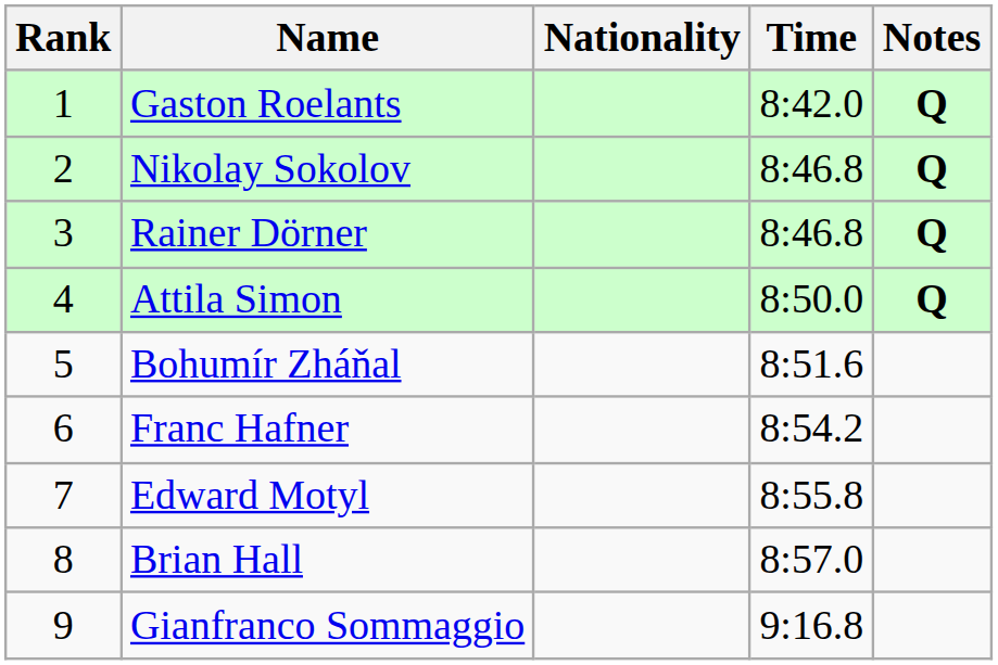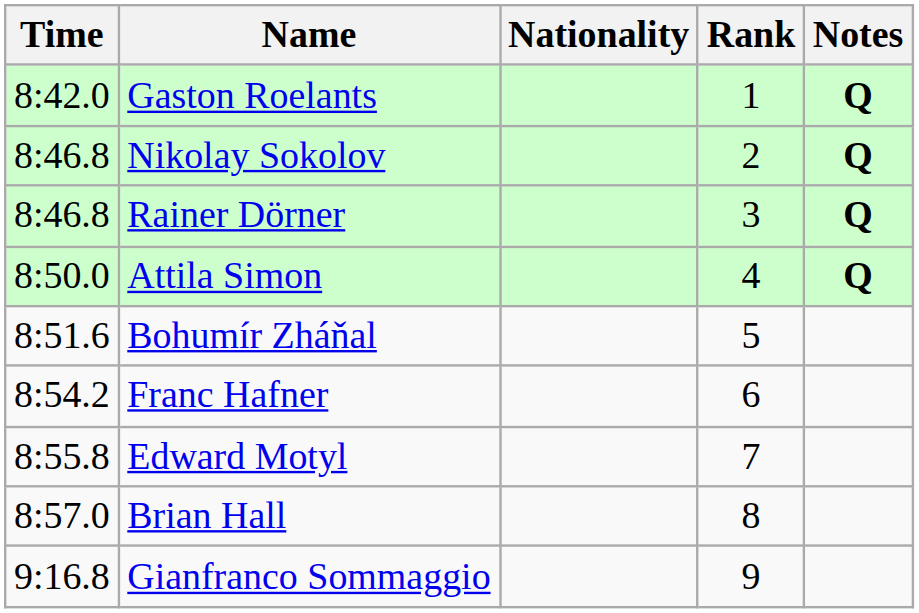 <table class="wikitable sortable" style="text-align:center">
 <tr>
-<th>Rank</th>
+<th>Time</th>
 <th>Name</th>
 <th>Nationality</th>
-<th>Time</th>
+<th>Rank</th>
 <th>Notes</th>
 </tr>
 <tr bgcolor=ccffcc>
-<td>1</td>
+<td>8:42.0</td>
 <td align=left><a href='#'>Gaston Roelants</a></td>
 <td align=left></td>
-<td>8:42.0</td>
+<td>1</td>
 <td><strong>Q</strong></td>
 </tr>
 <tr bgcolor=ccffcc>
-<td>2</td>
+<td>8:46.8</td>
 <td align=left><a href='#'>Nikolay Sokolov</a></td>
 <td align=left></td>
-<td>8:46.8</td>
+<td>2</td>
 <td><strong>Q</strong></td>
 </tr>
 <tr bgcolor=ccffcc>
-<td>3</td>
+<td>8:46.8</td>
 <td align=left><a href='#'>Rainer Dörner</a></td>
 <td align=left></td>
-<td>8:46.8</td>
+<td>3</td>
 <td><strong>Q</strong></td>
 </tr>
 <tr bgcolor=ccffcc>
-<td>4</td>
+<td>8:50.0</td>
 <td align=left><a href='#'>Attila Simon</a></td>
 <td align=left></td>
-<td>8:50.0</td>
+<td>4</td>
 <td><strong>Q</strong></td>
 </tr>
 <tr>
-<td>5</td>
+<td>8:51.6</td>
 <td align=left><a href='#'>Bohumír Zháňal</a></td>
 <td align=left></td>
-<td>8:51.6</td>
+<td>5</td>
 <td></td>
 </tr>
 <tr>
-<td>6</td>
+<td>8:54.2</td>
 <td align=left><a href='#'>Franc Hafner</a></td>
 <td align=left></td>
-<td>8:54.2</td>
+<td>6</td>
 <td></td>
 </tr>
 <tr>
-<td>7</td>
+<td>8:55.8</td>
 <td align=left><a href='#'>Edward Motyl</a></td>
 <td align=left></td>
-<td>8:55.8</td>
+<td>7</td>
 <td></td>
 </tr>
 <tr>
-<td>8</td>
+<td>8:57.0</td>
 <td align=left><a href='#'>Brian Hall</a></td>
 <td align=left></td>
-<td>8:57.0</td>
+<td>8</td>
 <td></td>
 </tr>
 <tr>
-<td>9</td>
+<td>9:16.8</td>
 <td align=left><a href='#'>Gianfranco Sommaggio</a></td>
 <td align=left></td>
-<td>9:16.8</td>
+<td>9</td>
 <td></td>
 </tr>
 </table>
